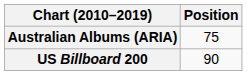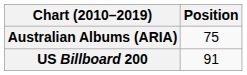 <table class="wikitable plainrowheaders" style="text-align:center">
 <tr>
 <th scope="col">Chart (2010–2019)</th>
 <th scope="col">Position</th>
 </tr>
 <tr>
 <th scope="row">Australian Albums (ARIA)</th>
 <td>75</td>
 </tr>
 <tr>
 <th scope="row">US <em>Billboard</em> 200</th>
-<td>90</td>
+<td>91</td>
 </tr>
 </table>
